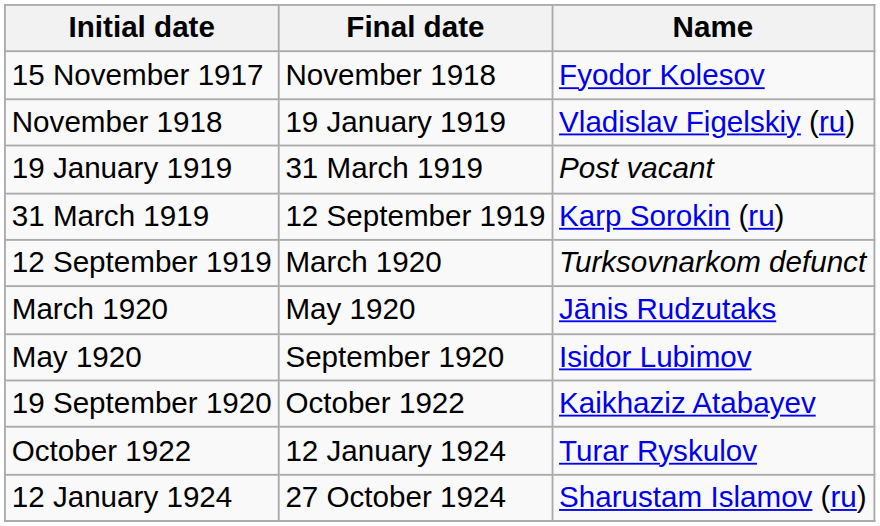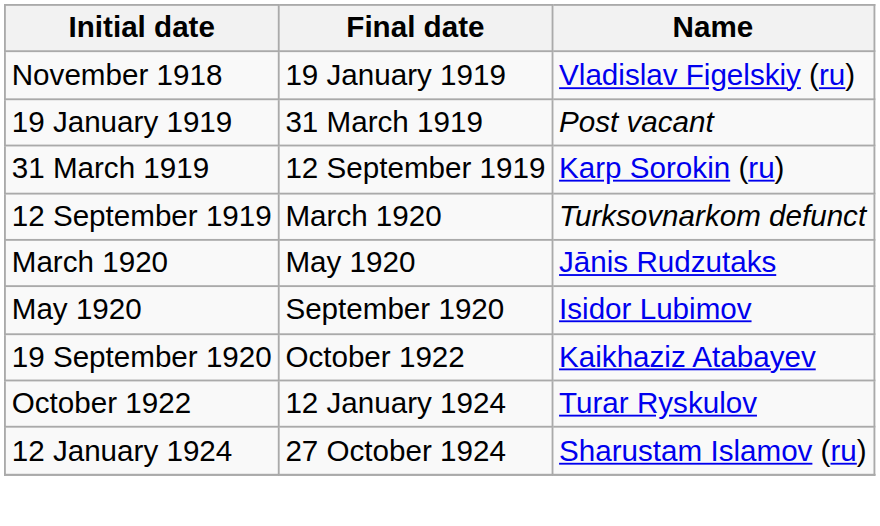 <table class="wikitable sortable">
 <tr>
 <th>Initial date</th>
 <th bgcolor=#dddddd>Final date</th>
 <th bgcolor=#dddddd>Name</th>
-</tr>
-<tr ---->
-<td>15 November 1917</td>
-<td>November 1918</td>
-<td><a href='#'>Fyodor Kolesov</a></td>
 </tr>
 <tr ---->
 <td>November 1918</td>
 <td>19 January 1919</td>
 <td><a href='#'>Vladislav Figelskiy</a> (<a href='#'>ru</a>)</td>
 </tr>
 <tr ---->
 <td>19 January 1919</td>
 <td>31 March 1919</td>
 <td><em>Post vacant</em></td>
 </tr>
 <tr ---->
 <td>31 March 1919</td>
 <td>12 September 1919</td>
 <td><a href='#'>Karp Sorokin</a> (<a href='#'>ru</a>)</td>
 </tr>
 <tr ---->
 <td>12 September 1919</td>
 <td>March 1920</td>
 <td><em>Turksovnarkom defunct</em></td>
 </tr>
 <tr ---->
 <td>March 1920</td>
 <td>May 1920</td>
 <td><a href='#'>Jānis Rudzutaks</a></td>
 </tr>
 <tr ---->
 <td>May 1920</td>
 <td>September 1920</td>
 <td><a href='#'>Isidor Lubimov</a></td>
 </tr>
 <tr ---->
 <td>19 September 1920</td>
 <td>October 1922</td>
 <td><a href='#'>Kaikhaziz Atabayev</a></td>
 </tr>
 <tr ---->
 <td>October 1922</td>
 <td>12 January 1924</td>
 <td><a href='#'>Turar Ryskulov</a></td>
 </tr>
 <tr ---->
 <td>12 January 1924</td>
 <td>27 October 1924</td>
 <td><a href='#'>Sharustam Islamov</a> (<a href='#'>ru</a>)</td>
 </tr>
 <tr ---->
 </tr>
 </table>
